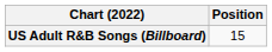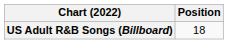 <table class="wikitable plainrowheaders">
 <tr>
 <th scope="col">Chart (2022)</th>
 <th scope="col">Position</th>
 </tr>
 <tr>
 <th scope="row">US Adult R&B Songs (<em>Billboard</em>)</th>
-<td align="center">15</td>
+<td align="center">18</td>
 </tr>
 </table>
